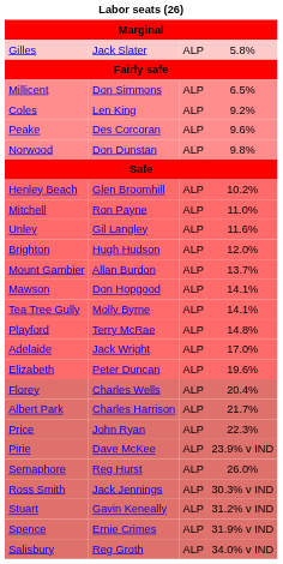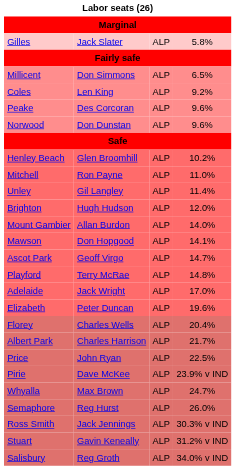 <table class="toccolours" cellpadding="5" cellspacing="0" style="float:left; margin-right:.5em; margin-top:.4em; font-size:90%;">
 <tr>
 <td COLSPAN=4 align="center"><strong>Labor seats (26)</strong></td>
 </tr>
 <tr>
 <td COLSPAN=4 align="center" bgcolor="red"><span><strong>Marginal</strong></span></td>
 </tr>
 <tr>
 <td align="left" bgcolor="FFCACA"><a href='#'>Gilles</a></td>
 <td align="left" bgcolor="FFCACA"><a href='#'>Jack Slater</a></td>
 <td align="left" bgcolor="FFCACA">ALP</td>
 <td align="center" bgcolor="FFCACA">5.8%</td>
 </tr>
 <tr>
 <td COLSPAN=4 align="center" bgcolor="red"><span><strong>Fairly safe</strong></span></td>
 </tr>
 <tr>
 <td align="left" bgcolor="FF8D8D"><a href='#'>Millicent</a></td>
 <td align="left" bgcolor="FF8D8D"><a href='#'>Don Simmons</a></td>
 <td align="left" bgcolor="FF8D8D">ALP</td>
 <td align="center" bgcolor="FF8D8D">6.5%</td>
 </tr>
 <tr>
 <td align="left" bgcolor="FF8D8D"><a href='#'>Coles</a></td>
 <td align="left" bgcolor="FF8D8D"><a href='#'>Len King</a></td>
 <td align="left" bgcolor="FF8D8D">ALP</td>
 <td align="center" bgcolor="FF8D8D">9.2%</td>
 </tr>
 <tr>
 <td align="left" bgcolor="FF8D8D"><a href='#'>Peake</a></td>
 <td align="left" bgcolor="FF8D8D"><a href='#'>Des Corcoran</a></td>
 <td align="left" bgcolor="FF8D8D">ALP</td>
 <td align="center" bgcolor="FF8D8D">9.6%</td>
 </tr>
 <tr>
 <td align="left" bgcolor="FF8D8D"><a href='#'>Norwood</a></td>
 <td align="left" bgcolor="FF8D8D"><a href='#'>Don Dunstan</a></td>
 <td align="left" bgcolor="FF8D8D">ALP</td>
-<td align="center" bgcolor="FF8D8D">9.8%</td>
+<td align="center" bgcolor="FF8D8D">9.6%</td>
 </tr>
 <tr>
 <td COLSPAN=4 align="center" bgcolor="red"><span><strong>Safe</strong></span></td>
 </tr>
 <tr>
 <td align="left" bgcolor="FF6B6B"><a href='#'>Henley Beach</a></td>
 <td align="left" bgcolor="FF6B6B"><a href='#'>Glen Broomhill</a></td>
 <td align="left" bgcolor="FF6B6B">ALP</td>
 <td align="center" bgcolor="FF6B6B">10.2%</td>
 </tr>
 <tr>
 <td align="left" bgcolor="FF6B6B"><a href='#'>Mitchell</a></td>
 <td align="left" bgcolor="FF6B6B"><a href='#'>Ron Payne</a></td>
 <td align="left" bgcolor="FF6B6B">ALP</td>
 <td align="center" bgcolor="FF6B6B">11.0%</td>
 </tr>
 <tr>
 <td align="left" bgcolor="FF6B6B"><a href='#'>Unley</a></td>
 <td align="left" bgcolor="FF6B6B"><a href='#'>Gil Langley</a></td>
 <td align="left" bgcolor="FF6B6B">ALP</td>
-<td align="center" bgcolor="FF6B6B">11.6%</td>
+<td align="center" bgcolor="FF6B6B">11.4%</td>
 </tr>
 <tr>
 <td align="left" bgcolor="FF6B6B"><a href='#'>Brighton</a></td>
 <td align="left" bgcolor="FF6B6B"><a href='#'>Hugh Hudson</a></td>
 <td align="left" bgcolor="FF6B6B">ALP</td>
 <td align="center" bgcolor="FF6B6B">12.0%</td>
 </tr>
 <tr>
 <td align="left" bgcolor="FF6B6B"><a href='#'>Mount Gambier</a></td>
 <td align="left" bgcolor="FF6B6B"><a href='#'>Allan Burdon</a></td>
 <td align="left" bgcolor="FF6B6B">ALP</td>
-<td align="center" bgcolor="FF6B6B">13.7%</td>
+<td align="center" bgcolor="FF6B6B">14.0%</td>
 </tr>
 <tr>
 <td align="left" bgcolor="FF6B6B"><a href='#'>Mawson</a></td>
 <td align="left" bgcolor="FF6B6B"><a href='#'>Don Hopgood</a></td>
 <td align="left" bgcolor="FF6B6B">ALP</td>
 <td align="center" bgcolor="FF6B6B">14.1%</td>
 </tr>
 <tr>
-<td align="left" bgcolor="FF6B6B"><a href='#'>Tea Tree Gully</a></td>
-<td align="left" bgcolor="FF6B6B"><a href='#'>Molly Byrne</a></td>
+<td align="left" bgcolor="FF6B6B"><a href='#'>Ascot Park</a></td>
+<td align="left" bgcolor="FF6B6B"><a href='#'>Geoff Virgo</a></td>
 <td align="left" bgcolor="FF6B6B">ALP</td>
-<td align="center" bgcolor="FF6B6B">14.1%</td>
+<td align="center" bgcolor="FF6B6B">14.7%</td>
 </tr>
 <tr>
 <td align="left" bgcolor="FF6B6B"><a href='#'>Playford</a></td>
 <td align="left" bgcolor="FF6B6B"><a href='#'>Terry McRae</a></td>
 <td align="left" bgcolor="FF6B6B">ALP</td>
 <td align="center" bgcolor="FF6B6B">14.8%</td>
 </tr>
 <tr>
 <td align="left" bgcolor="FF6B6B"><a href='#'>Adelaide</a></td>
 <td align="left" bgcolor="FF6B6B"><a href='#'>Jack Wright</a></td>
 <td align="left" bgcolor="FF6B6B">ALP</td>
 <td align="center" bgcolor="FF6B6B">17.0%</td>
 </tr>
 <tr>
 <td align="left" bgcolor="FF6B6B"><a href='#'>Elizabeth</a></td>
 <td align="left" bgcolor="FF6B6B"><a href='#'>Peter Duncan</a></td>
 <td align="left" bgcolor="FF6B6B">ALP</td>
 <td align="center" bgcolor="FF6B6B">19.6%</td>
 </tr>
 <tr>
 <td align="left" bgcolor="DF716D"><a href='#'>Florey</a></td>
 <td align="left" bgcolor="DF716D"><a href='#'>Charles Wells</a></td>
 <td align="left" bgcolor="DF716D">ALP</td>
 <td align="center" bgcolor="DF716D">20.4%</td>
 </tr>
 <tr>
 <td align="left" bgcolor="DF716D"><a href='#'>Albert Park</a></td>
 <td align="left" bgcolor="DF716D"><a href='#'>Charles Harrison</a></td>
 <td align="left" bgcolor="DF716D">ALP</td>
 <td align="center" bgcolor="DF716D">21.7%</td>
 </tr>
 <tr>
 <td align="left" bgcolor="DF716D"><a href='#'>Price</a></td>
 <td align="left" bgcolor="DF716D"><a href='#'>John Ryan</a></td>
 <td align="left" bgcolor="DF716D">ALP</td>
-<td align="center" bgcolor="DF716D">22.3%</td>
+<td align="center" bgcolor="DF716D">22.5%</td>
 </tr>
 <tr>
 <td align="left" bgcolor="DF716D"><a href='#'>Pirie</a></td>
 <td align="left" bgcolor="DF716D"><a href='#'>Dave McKee</a></td>
 <td align="left" bgcolor="DF716D">ALP</td>
 <td align="center" bgcolor="DF716D">23.9% v IND</td>
+</tr>
+<tr>
+<td align="left" bgcolor="DF716D"><a href='#'>Whyalla</a></td>
+<td align="left" bgcolor="DF716D"><a href='#'>Max Brown</a></td>
+<td align="left" bgcolor="DF716D">ALP</td>
+<td align="center" bgcolor="DF716D">24.7%</td>
 </tr>
 <tr>
 <td align="left" bgcolor="DF716D"><a href='#'>Semaphore</a></td>
 <td align="left" bgcolor="DF716D"><a href='#'>Reg Hurst</a></td>
 <td align="left" bgcolor="DF716D">ALP</td>
 <td align="center" bgcolor="DF716D">26.0%</td>
 </tr>
 <tr>
 <td align="left" bgcolor="DF716D"><a href='#'>Ross Smith</a></td>
 <td align="left" bgcolor="DF716D"><a href='#'>Jack Jennings</a></td>
 <td align="left" bgcolor="DF716D">ALP</td>
 <td align="center" bgcolor="DF716D">30.3% v IND</td>
 </tr>
 <tr>
 <td align="left" bgcolor="DF716D"><a href='#'>Stuart</a></td>
 <td align="left" bgcolor="DF716D"><a href='#'>Gavin Keneally</a></td>
 <td align="left" bgcolor="DF716D">ALP</td>
 <td align="center" bgcolor="DF716D">31.2% v IND</td>
 </tr>
 <tr>
-<td align="left" bgcolor="DF716D"><a href='#'>Spence</a></td>
-<td align="left" bgcolor="DF716D"><a href='#'>Ernie Crimes</a></td>
-<td align="left" bgcolor="DF716D">ALP</td>
-<td align="center" bgcolor="DF716D">31.9% v IND</td>
-</tr>
-<tr>
 <td align="left" bgcolor="DF716D"><a href='#'>Salisbury</a></td>
 <td align="left" bgcolor="DF716D"><a href='#'>Reg Groth</a></td>
 <td align="left" bgcolor="DF716D">ALP</td>
 <td align="center" bgcolor="DF716D">34.0% v IND</td>
 </tr>
 <tr>
 </tr>
 </table>
